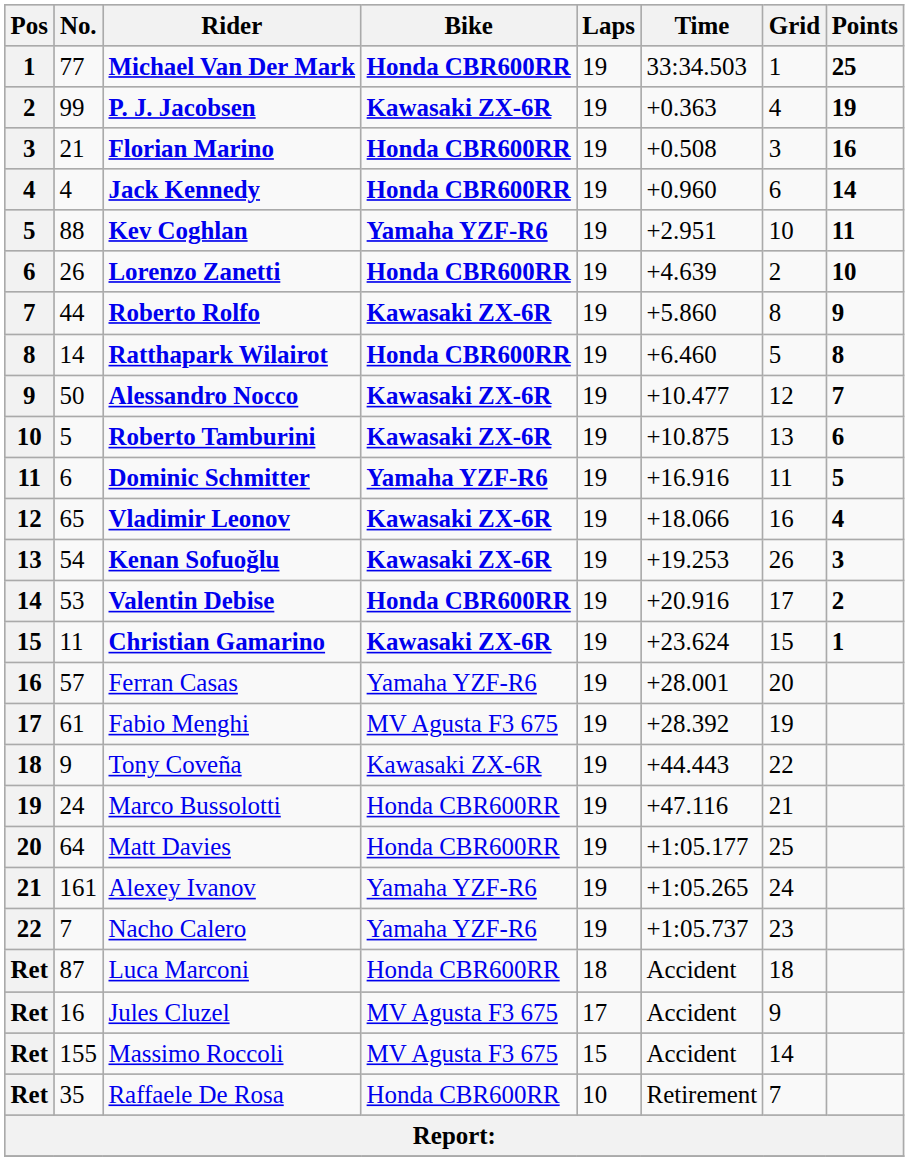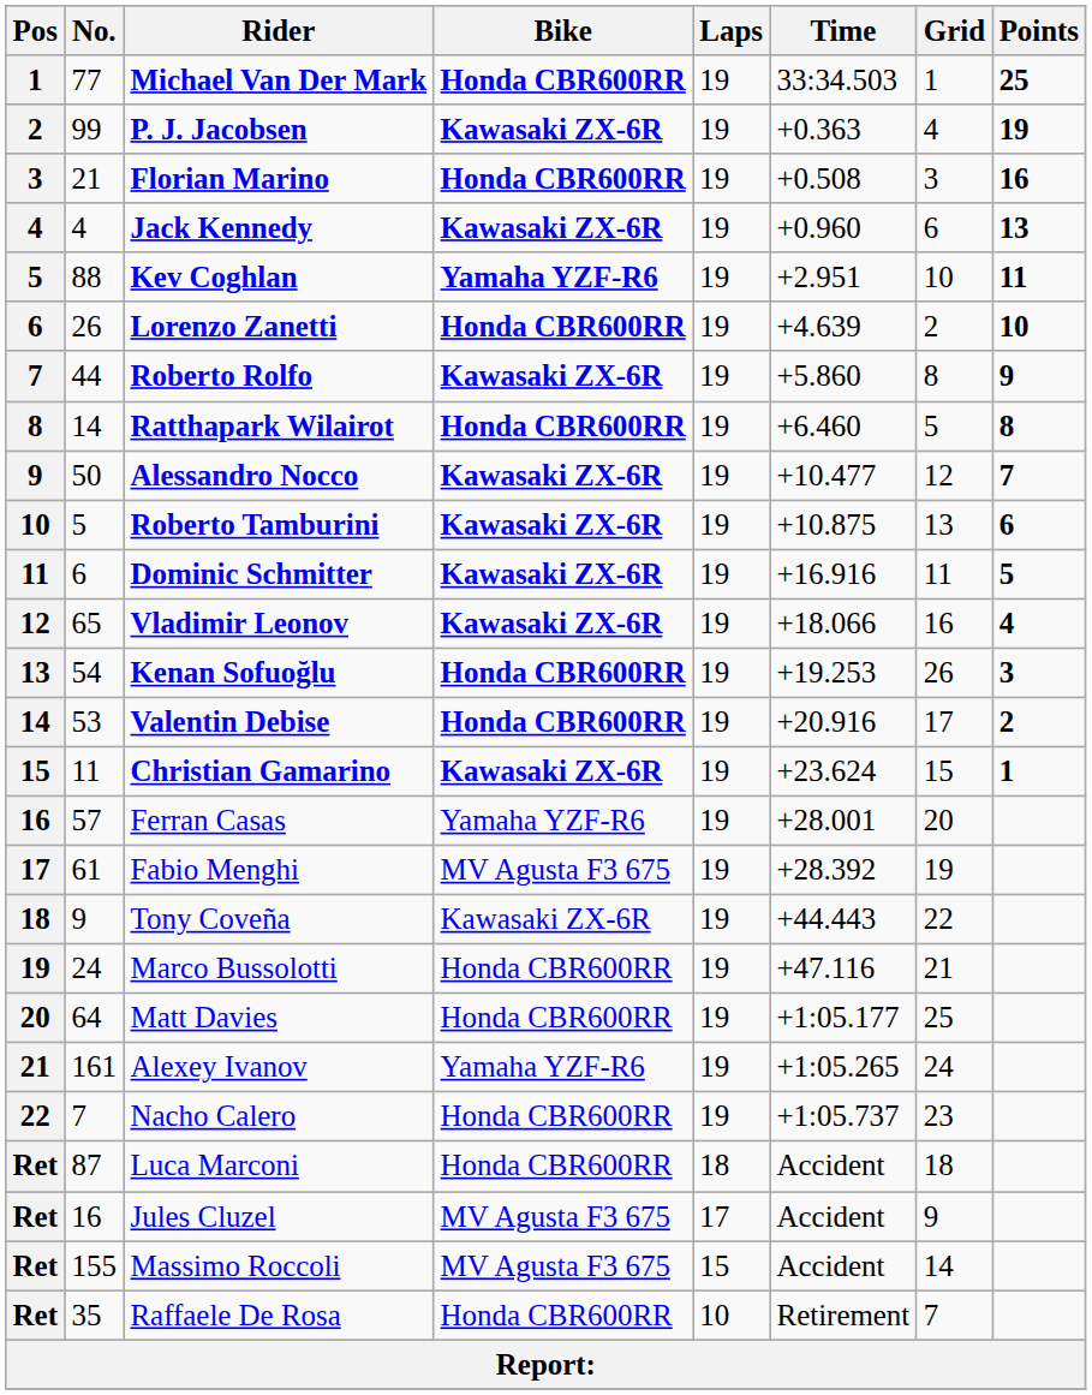 <table class="wikitable" style="font-size: 95%;">
 <tr>
 <th>Pos</th>
 <th>No.</th>
 <th>Rider</th>
 <th>Bike</th>
 <th>Laps</th>
 <th>Time</th>
 <th>Grid</th>
 <th>Points</th>
 </tr>
 <tr>
 <th>1</th>
 <td>77</td>
 <td> <strong><a href='#'>Michael Van Der Mark</a></strong></td>
 <td><strong><a href='#'>Honda CBR600RR</a></strong></td>
 <td>19</td>
 <td>33:34.503</td>
 <td>1</td>
 <td><strong>25</strong></td>
 </tr>
 <tr>
 <th>2</th>
 <td>99</td>
 <td> <strong><a href='#'>P. J. Jacobsen</a></strong></td>
 <td><strong><a href='#'>Kawasaki ZX-6R</a></strong></td>
 <td>19</td>
 <td>+0.363</td>
 <td>4</td>
 <td><strong>19</strong></td>
 </tr>
 <tr>
 <th>3</th>
 <td>21</td>
 <td> <strong><a href='#'>Florian Marino</a></strong></td>
 <td><strong><a href='#'>Honda CBR600RR</a></strong></td>
 <td>19</td>
 <td>+0.508</td>
 <td>3</td>
 <td><strong>16</strong></td>
 </tr>
 <tr>
 <th>4</th>
 <td>4</td>
 <td> <strong><a href='#'>Jack Kennedy</a></strong></td>
-<td><strong><a href='#'>Honda CBR600RR</a></strong></td>
+<td><strong><a href='#'>Kawasaki ZX-6R</a></strong></td>
 <td>19</td>
 <td>+0.960</td>
 <td>6</td>
-<td><strong>14</strong></td>
+<td><strong>13</strong></td>
 </tr>
 <tr>
 <th>5</th>
 <td>88</td>
 <td> <strong><a href='#'>Kev Coghlan</a></strong></td>
 <td><strong><a href='#'>Yamaha YZF-R6</a></strong></td>
 <td>19</td>
 <td>+2.951</td>
 <td>10</td>
 <td><strong>11</strong></td>
 </tr>
 <tr>
 <th>6</th>
 <td>26</td>
 <td> <strong><a href='#'>Lorenzo Zanetti</a></strong></td>
 <td><strong><a href='#'>Honda CBR600RR</a></strong></td>
 <td>19</td>
 <td>+4.639</td>
 <td>2</td>
 <td><strong>10</strong></td>
 </tr>
 <tr>
 <th>7</th>
 <td>44</td>
 <td> <strong><a href='#'>Roberto Rolfo</a></strong></td>
 <td><strong><a href='#'>Kawasaki ZX-6R</a></strong></td>
 <td>19</td>
 <td>+5.860</td>
 <td>8</td>
 <td><strong>9</strong></td>
 </tr>
 <tr>
 <th>8</th>
 <td>14</td>
 <td> <strong><a href='#'>Ratthapark Wilairot</a></strong></td>
 <td><strong><a href='#'>Honda CBR600RR</a></strong></td>
 <td>19</td>
 <td>+6.460</td>
 <td>5</td>
 <td><strong>8</strong></td>
 </tr>
 <tr>
 <th>9</th>
 <td>50</td>
 <td> <strong><a href='#'>Alessandro Nocco</a></strong></td>
 <td><strong><a href='#'>Kawasaki ZX-6R</a></strong></td>
 <td>19</td>
 <td>+10.477</td>
 <td>12</td>
 <td><strong>7</strong></td>
 </tr>
 <tr>
 <th>10</th>
 <td>5</td>
 <td> <strong><a href='#'>Roberto Tamburini</a></strong></td>
 <td><strong><a href='#'>Kawasaki ZX-6R</a></strong></td>
 <td>19</td>
 <td>+10.875</td>
 <td>13</td>
 <td><strong>6</strong></td>
 </tr>
 <tr>
 <th>11</th>
 <td>6</td>
 <td> <strong><a href='#'>Dominic Schmitter</a></strong></td>
-<td><strong><a href='#'>Yamaha YZF-R6</a></strong></td>
+<td><strong><a href='#'>Kawasaki ZX-6R</a></strong></td>
 <td>19</td>
 <td>+16.916</td>
 <td>11</td>
 <td><strong>5</strong></td>
 </tr>
 <tr>
 <th>12</th>
 <td>65</td>
 <td> <strong><a href='#'>Vladimir Leonov</a></strong></td>
 <td><strong><a href='#'>Kawasaki ZX-6R</a></strong></td>
 <td>19</td>
 <td>+18.066</td>
 <td>16</td>
 <td><strong>4</strong></td>
 </tr>
 <tr>
 <th>13</th>
 <td>54</td>
 <td> <strong><a href='#'>Kenan Sofuoğlu</a></strong></td>
-<td><strong><a href='#'>Kawasaki ZX-6R</a></strong></td>
+<td><strong><a href='#'>Honda CBR600RR</a></strong></td>
 <td>19</td>
 <td>+19.253</td>
 <td>26</td>
 <td><strong>3</strong></td>
 </tr>
 <tr>
 <th>14</th>
 <td>53</td>
 <td> <strong><a href='#'>Valentin Debise</a></strong></td>
 <td><strong><a href='#'>Honda CBR600RR</a></strong></td>
 <td>19</td>
 <td>+20.916</td>
 <td>17</td>
 <td><strong>2</strong></td>
 </tr>
 <tr>
 <th>15</th>
 <td>11</td>
 <td> <strong><a href='#'>Christian Gamarino</a></strong></td>
 <td><strong><a href='#'>Kawasaki ZX-6R</a></strong></td>
 <td>19</td>
 <td>+23.624</td>
 <td>15</td>
 <td><strong>1</strong></td>
 </tr>
 <tr>
 <th>16</th>
 <td>57</td>
 <td> <a href='#'>Ferran Casas</a></td>
 <td><a href='#'>Yamaha YZF-R6</a></td>
 <td>19</td>
 <td>+28.001</td>
 <td>20</td>
 <td></td>
 </tr>
 <tr>
 <th>17</th>
 <td>61</td>
 <td> <a href='#'>Fabio Menghi</a></td>
 <td><a href='#'>MV Agusta F3 675</a></td>
 <td>19</td>
 <td>+28.392</td>
 <td>19</td>
 <td></td>
 </tr>
 <tr>
 <th>18</th>
 <td>9</td>
 <td> <a href='#'>Tony Coveña</a></td>
 <td><a href='#'>Kawasaki ZX-6R</a></td>
 <td>19</td>
 <td>+44.443</td>
 <td>22</td>
 <td></td>
 </tr>
 <tr>
 <th>19</th>
 <td>24</td>
 <td> <a href='#'>Marco Bussolotti</a></td>
 <td><a href='#'>Honda CBR600RR</a></td>
 <td>19</td>
 <td>+47.116</td>
 <td>21</td>
 <td></td>
 </tr>
 <tr>
 <th>20</th>
 <td>64</td>
 <td> <a href='#'>Matt Davies</a></td>
 <td><a href='#'>Honda CBR600RR</a></td>
 <td>19</td>
 <td>+1:05.177</td>
 <td>25</td>
 <td></td>
 </tr>
 <tr>
 <th>21</th>
 <td>161</td>
 <td> <a href='#'>Alexey Ivanov</a></td>
 <td><a href='#'>Yamaha YZF-R6</a></td>
 <td>19</td>
 <td>+1:05.265</td>
 <td>24</td>
 <td></td>
 </tr>
 <tr>
 <th>22</th>
 <td>7</td>
 <td> <a href='#'>Nacho Calero</a></td>
-<td><a href='#'>Yamaha YZF-R6</a></td>
+<td><a href='#'>Honda CBR600RR</a></td>
 <td>19</td>
 <td>+1:05.737</td>
 <td>23</td>
 <td></td>
 </tr>
 <tr>
 <th>Ret</th>
 <td>87</td>
 <td> <a href='#'>Luca Marconi</a></td>
 <td><a href='#'>Honda CBR600RR</a></td>
 <td>18</td>
 <td>Accident</td>
 <td>18</td>
 <td></td>
 </tr>
 <tr>
 <th>Ret</th>
 <td>16</td>
 <td> <a href='#'>Jules Cluzel</a></td>
 <td><a href='#'>MV Agusta F3 675</a></td>
 <td>17</td>
 <td>Accident</td>
 <td>9</td>
 <td></td>
 </tr>
 <tr>
 <th>Ret</th>
 <td>155</td>
 <td> <a href='#'>Massimo Roccoli</a></td>
 <td><a href='#'>MV Agusta F3 675</a></td>
 <td>15</td>
 <td>Accident</td>
 <td>14</td>
 <td></td>
 </tr>
 <tr>
 <th>Ret</th>
 <td>35</td>
 <td> <a href='#'>Raffaele De Rosa</a></td>
 <td><a href='#'>Honda CBR600RR</a></td>
 <td>10</td>
 <td>Retirement</td>
 <td>7</td>
 <td></td>
 </tr>
 <tr>
 <th colspan=8>Report:</th>
 </tr>
 <tr>
 </tr>
 </table>
